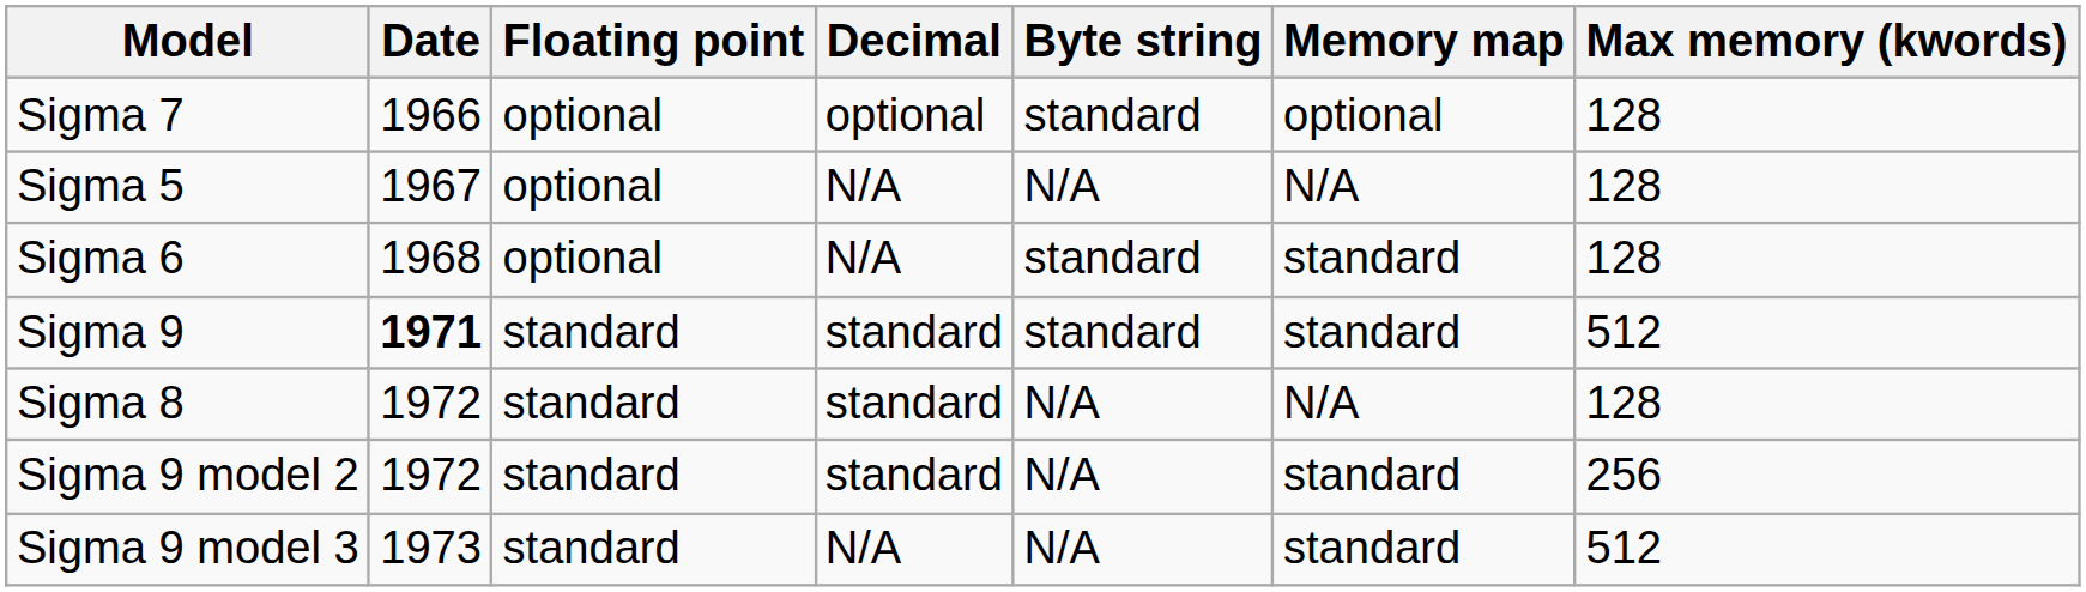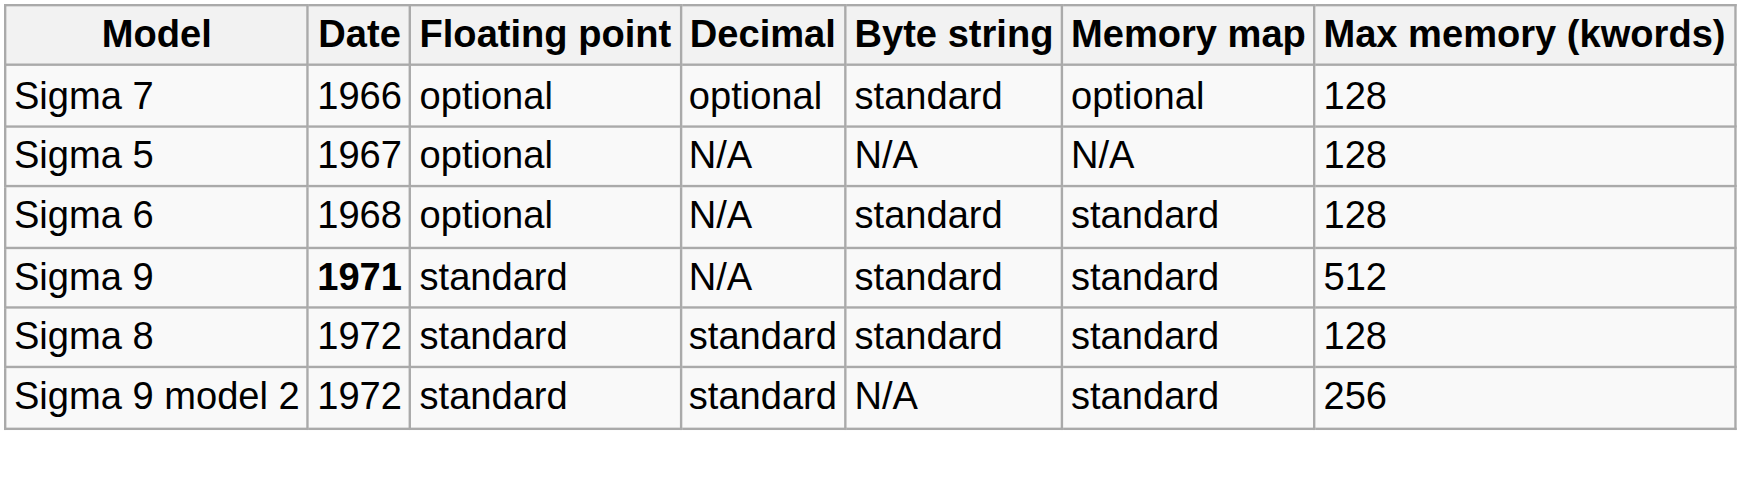 <table class="wikitable">
 <tr>
 <th>Model</th>
 <th>Date</th>
 <th>Floating point</th>
 <th>Decimal</th>
 <th>Byte string</th>
 <th>Memory map</th>
 <th>Max memory (kwords)</th>
 </tr>
 <tr>
 <td>Sigma 7</td>
 <td>1966</td>
 <td>optional</td>
 <td>optional</td>
 <td>standard</td>
 <td>optional</td>
 <td>128</td>
 </tr>
 <tr>
 <td>Sigma 5</td>
 <td>1967</td>
 <td>optional</td>
 <td>N/A</td>
 <td>N/A</td>
 <td>N/A</td>
 <td>128</td>
 </tr>
 <tr>
 <td>Sigma 6</td>
 <td>1968</td>
 <td>optional</td>
 <td>N/A</td>
 <td>standard</td>
 <td>standard</td>
 <td>128</td>
 </tr>
 <tr>
 <td>Sigma 9</td>
 <td><strong>1971</strong></td>
 <td>standard</td>
-<td>standard</td>
+<td>N/A</td>
 <td>standard</td>
 <td>standard</td>
 <td>512</td>
 </tr>
 <tr>
 <td>Sigma 8</td>
 <td>1972</td>
 <td>standard</td>
 <td>standard</td>
-<td>N/A</td>
-<td>N/A</td>
+<td>standard</td>
+<td>standard</td>
 <td>128</td>
 </tr>
 <tr>
 <td>Sigma 9 model 2</td>
 <td>1972</td>
 <td>standard</td>
 <td>standard</td>
 <td>N/A</td>
 <td>standard</td>
 <td>256</td>
 </tr>
-<tr>
-<td>Sigma 9 model 3</td>
-<td>1973</td>
-<td>standard</td>
-<td>N/A</td>
-<td>N/A</td>
-<td>standard</td>
-<td>512</td>
-</tr>
 </table>
